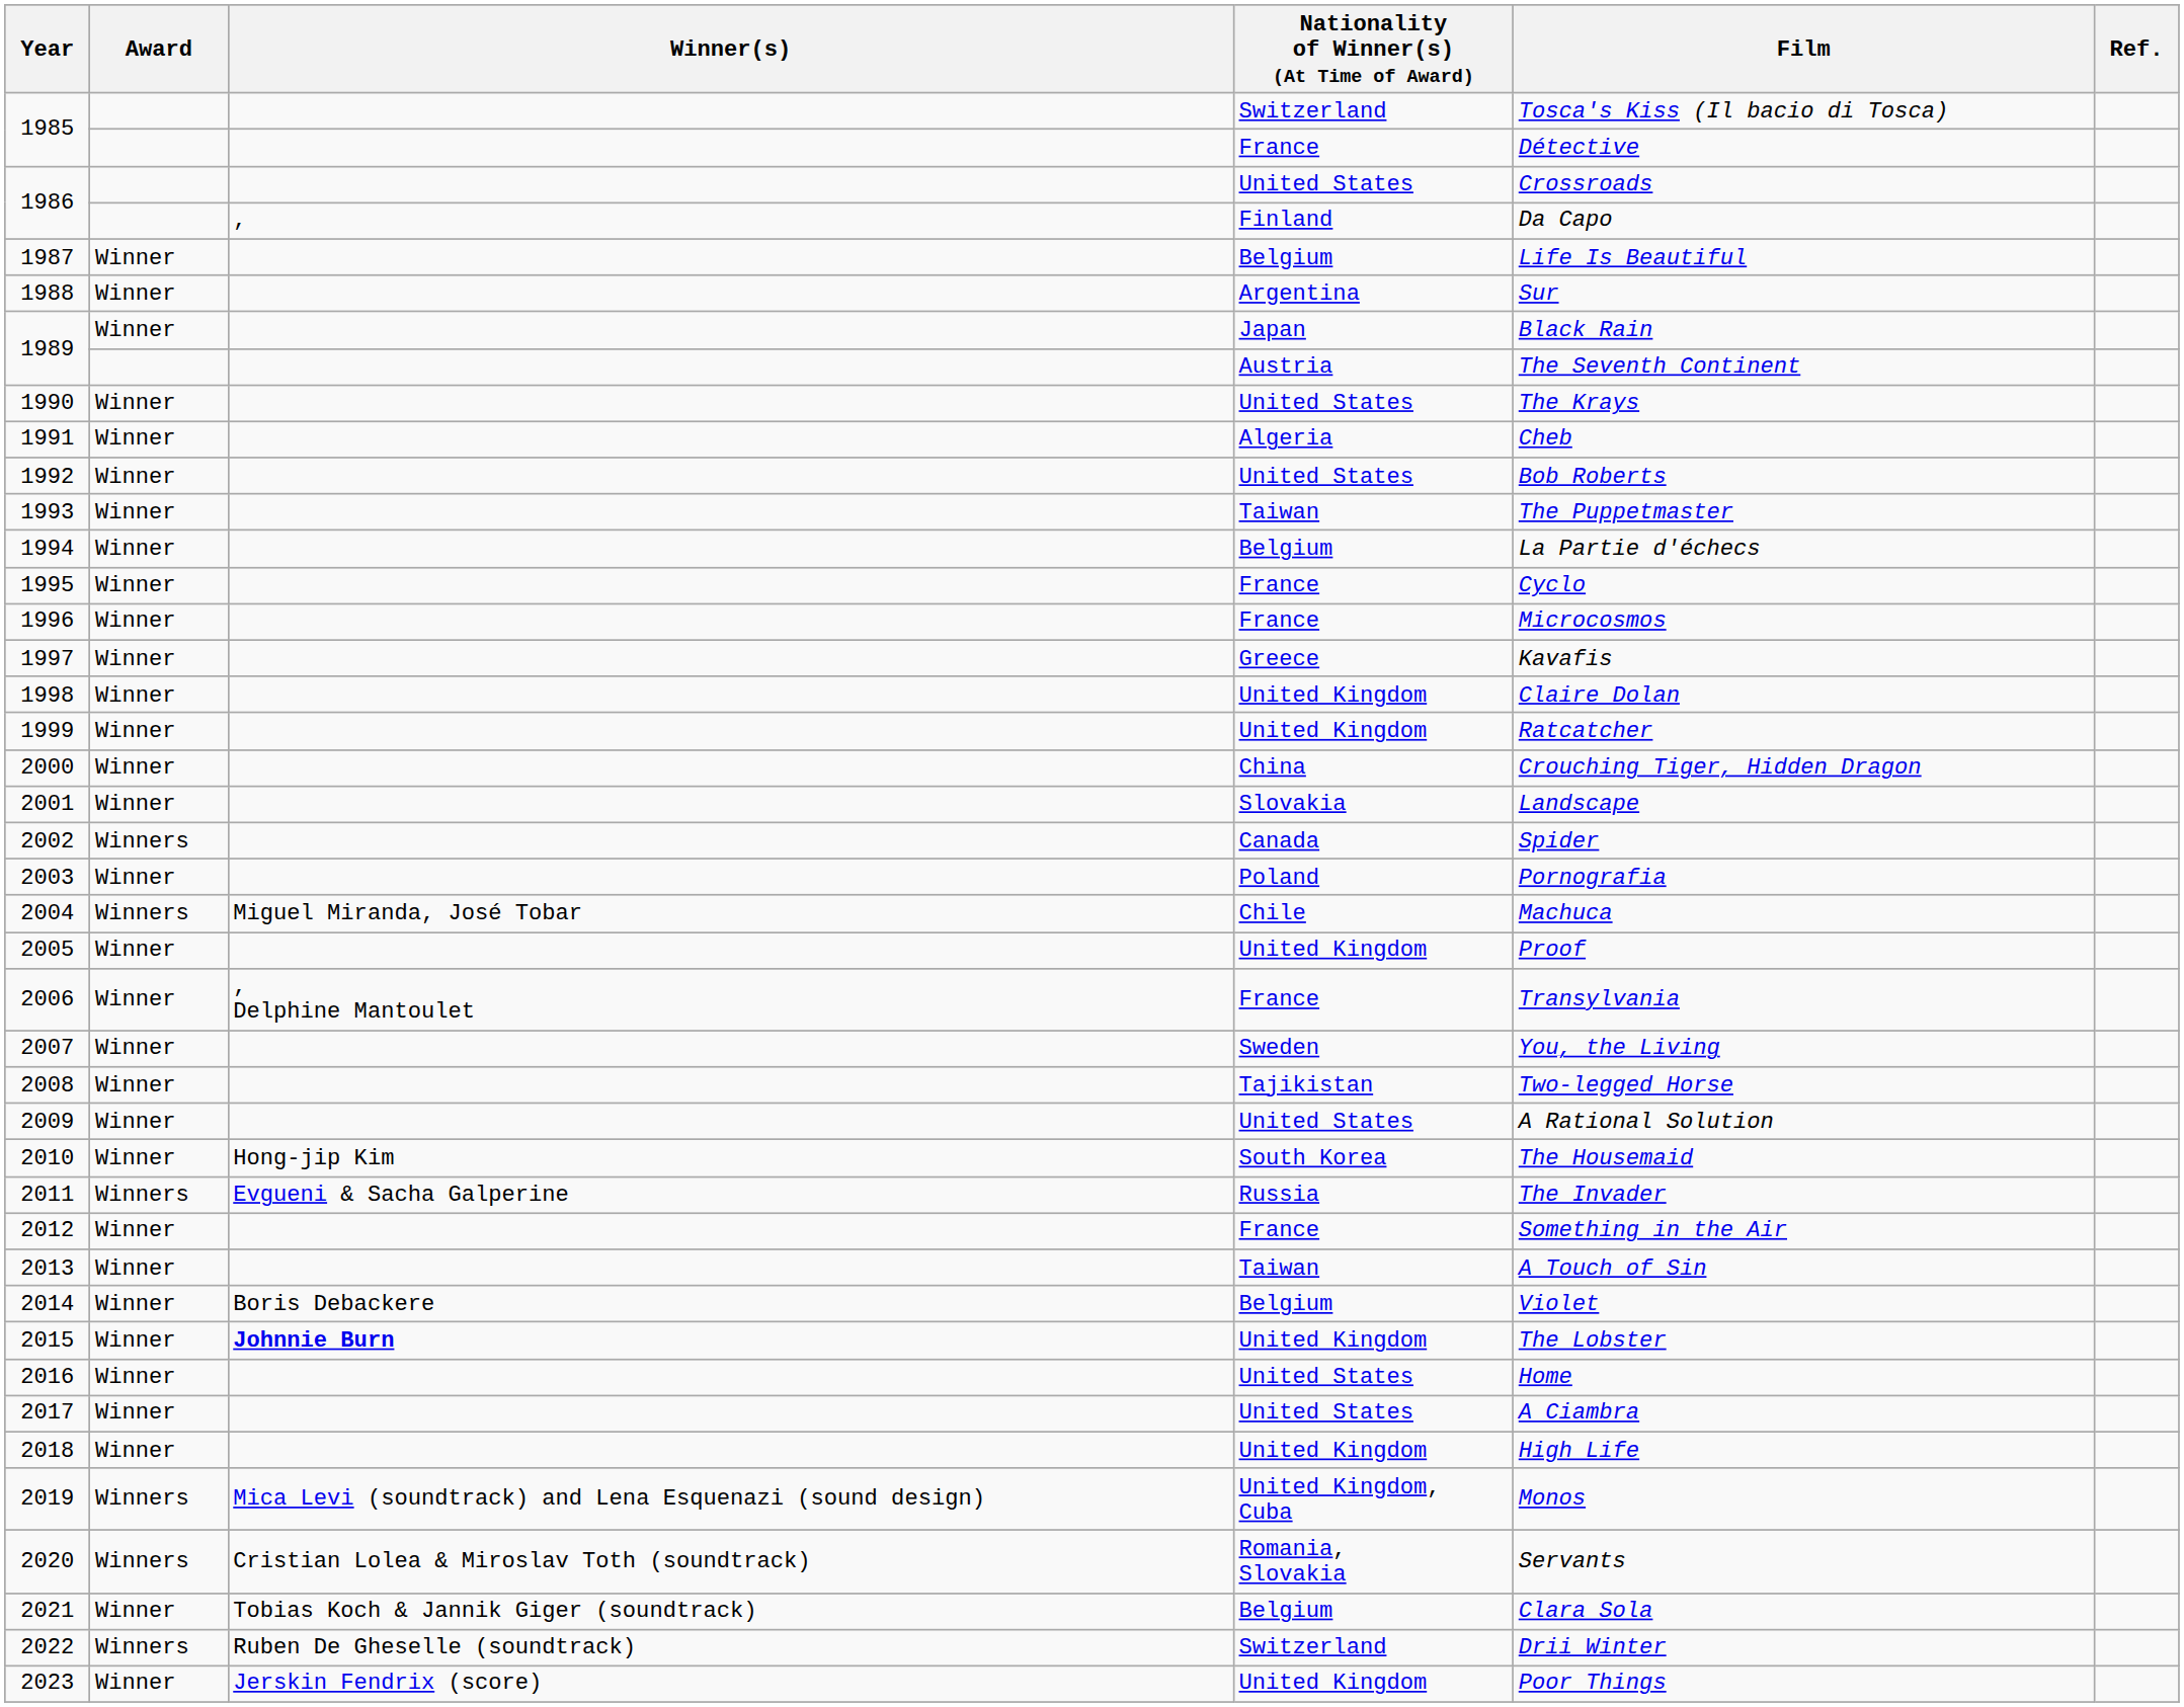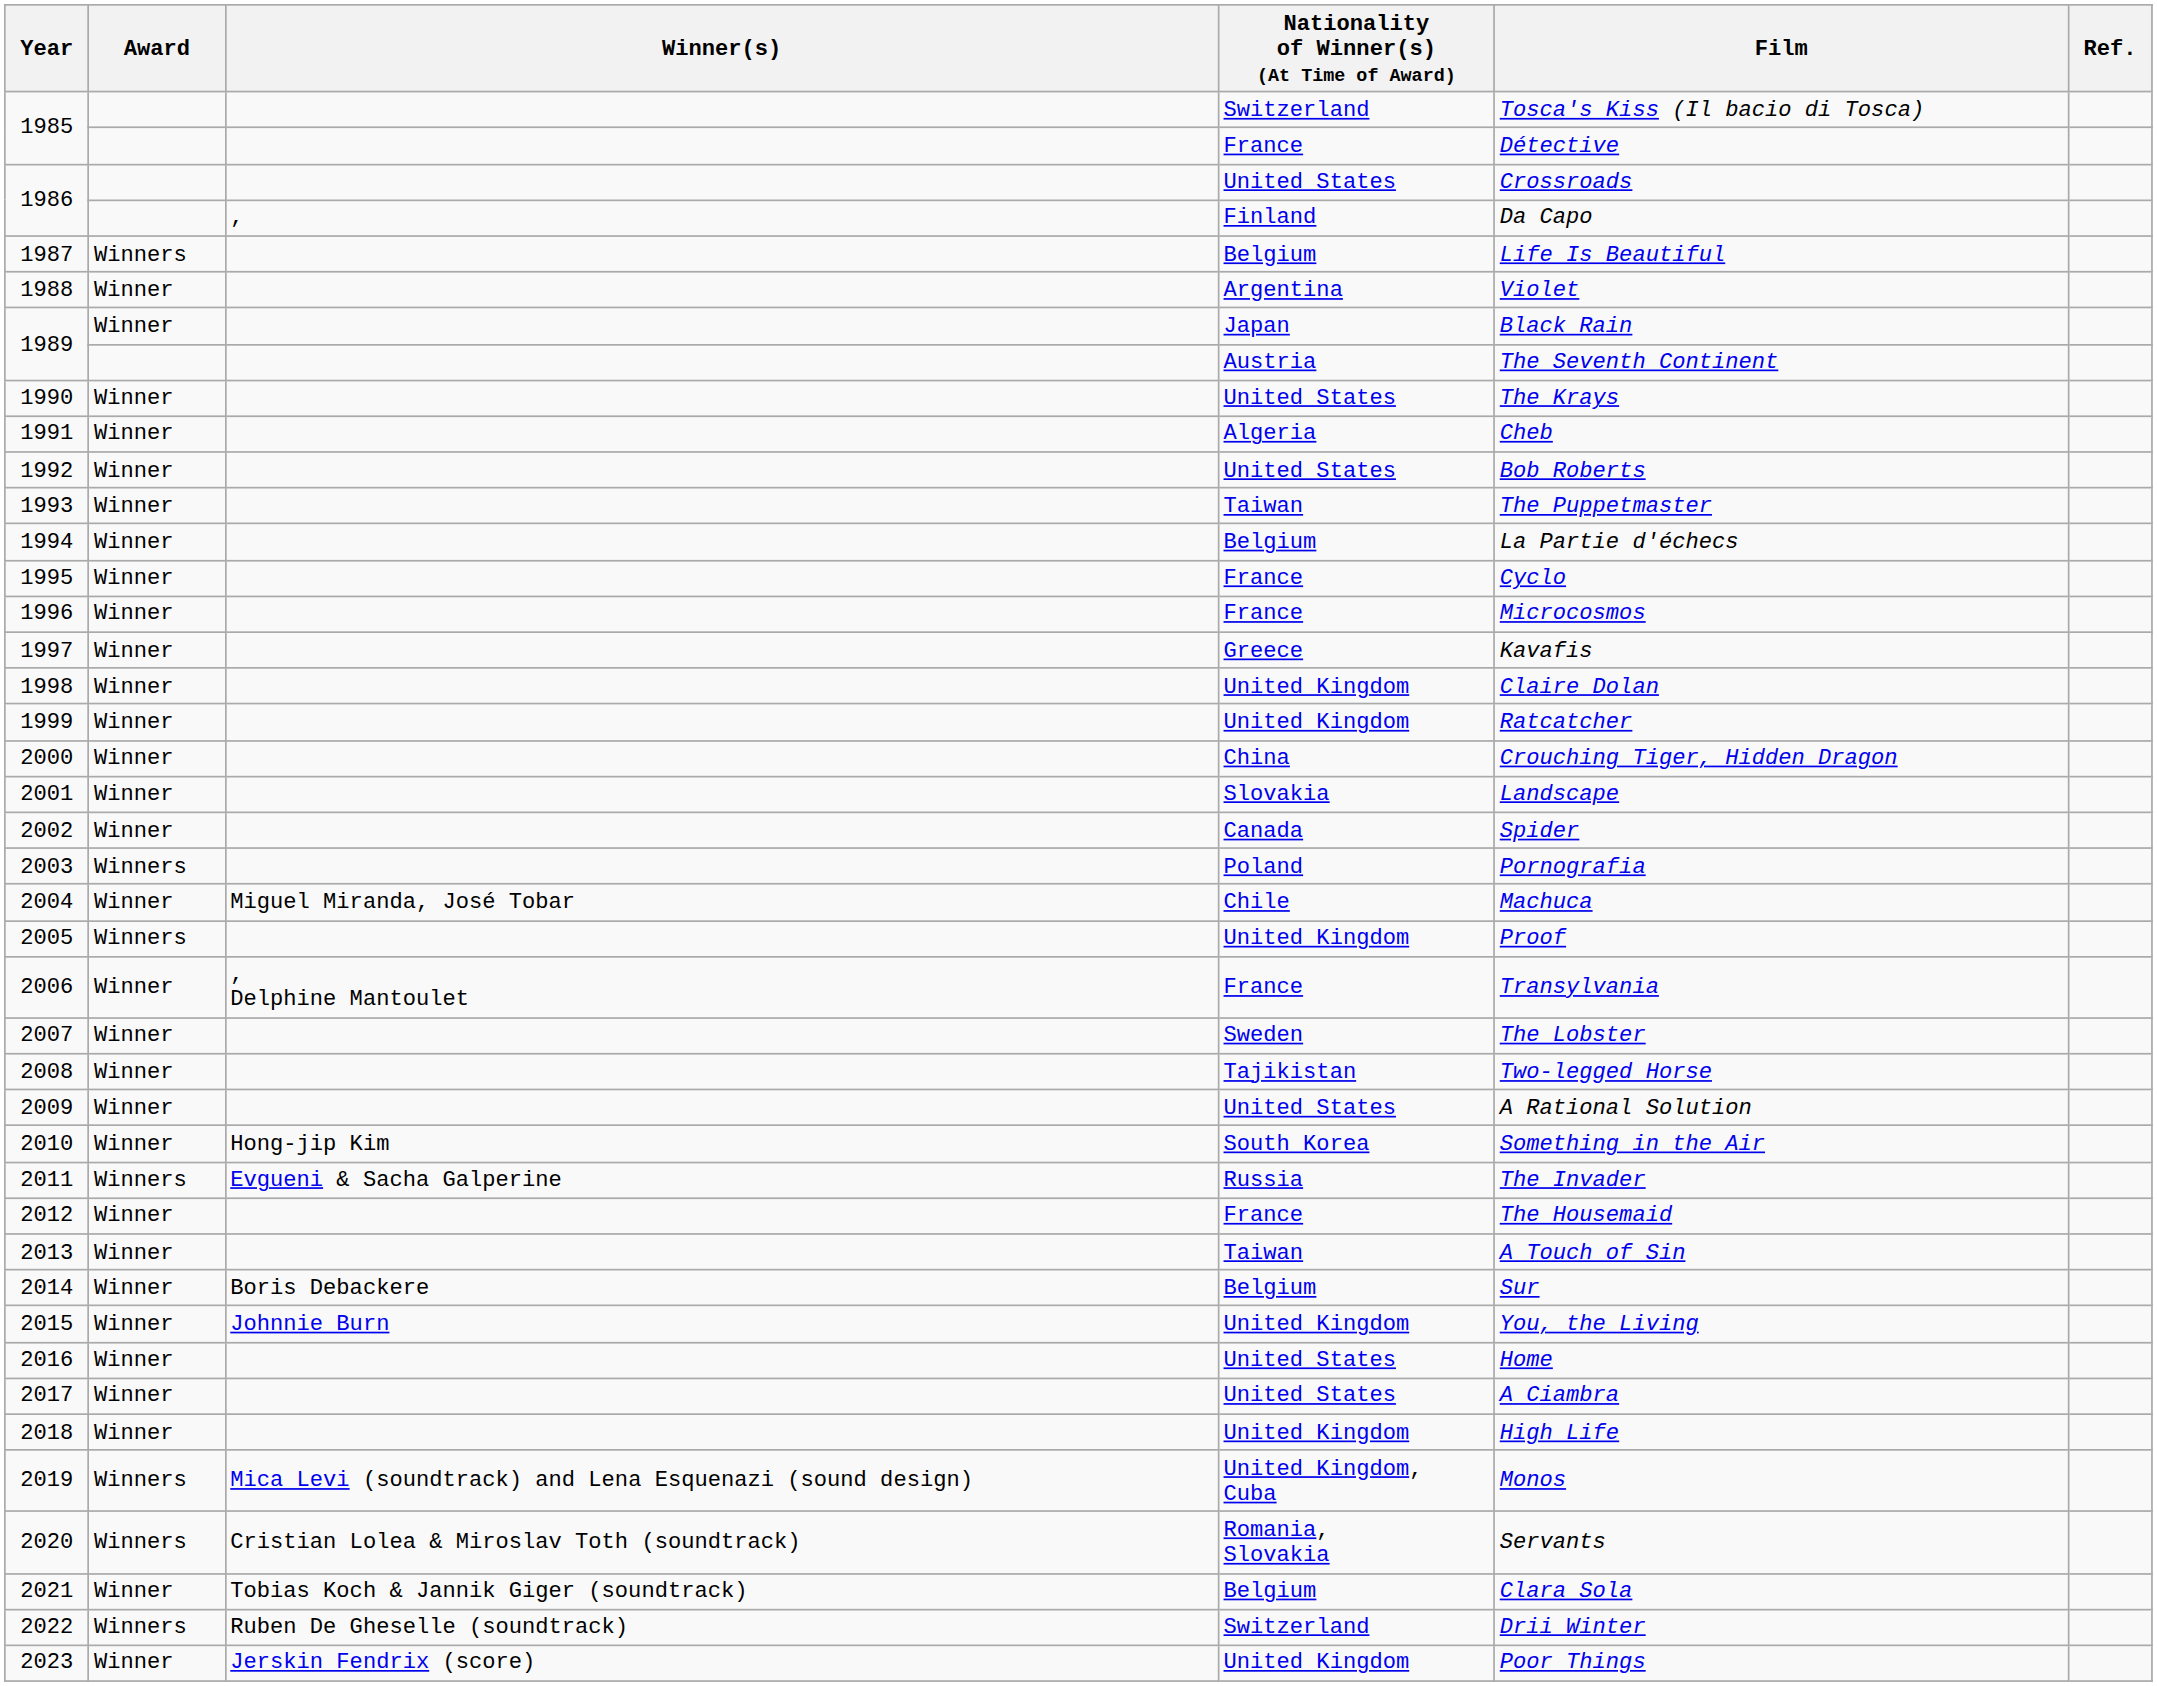 <table class="wikitable sortable" width="100%" cellpadding="0">
 <tr>
 <th scope="col">Year</th>
 <th scope="col">Award</th>
 <th scope="col">Winner(s)</th>
 <th scope="col">Nationality<br>of Winner(s)<br><small>(At Time of Award)</small></th>
 <th scope="col">Film</th>
 <th scope="col" class="unsortable">Ref.</th>
 </tr>
 <tr>
 <td rowspan="2" style="text-align:center;">1985</td>
 <td></td>
 <td></td>
 <td> <a href='#'>Switzerland</a></td>
 <td><em><a href='#'>Tosca's Kiss</a> (Il bacio di Tosca)</em></td>
 <td align="center"></td>
 </tr>
 <tr>
 <td></td>
 <td></td>
 <td> <a href='#'>France</a></td>
 <td><em><a href='#'>Détective</a></em></td>
 <td align="center"></td>
 </tr>
 <tr>
 <td rowspan="2" style="text-align:center;">1986</td>
 <td></td>
 <td></td>
 <td> <a href='#'>United States</a></td>
 <td><em><a href='#'>Crossroads</a></em></td>
 <td align="center"></td>
 </tr>
 <tr>
 <td></td>
 <td>, <br></td>
 <td> <a href='#'>Finland</a></td>
 <td><em>Da Capo</em></td>
 <td align="center"></td>
 </tr>
 <tr>
 <td style="text-align:center;">1987</td>
-<td>Winner</td>
+<td>Winners</td>
 <td></td>
 <td> <a href='#'>Belgium</a></td>
 <td><em><a href='#'>Life Is Beautiful</a></em></td>
 <td align="center"></td>
 </tr>
 <tr>
 <td style="text-align:center;">1988</td>
 <td>Winner</td>
 <td></td>
 <td> <a href='#'>Argentina</a></td>
-<td><em><a href='#'>Sur</a></em></td>
+<td><em><a href='#'>Violet</a></em></td>
 <td align="center"></td>
 </tr>
 <tr>
 <td rowspan="2" style="text-align:center;">1989</td>
 <td>Winner</td>
 <td></td>
 <td> <a href='#'>Japan</a></td>
 <td><em><a href='#'>Black Rain</a></em></td>
 <td align="center"></td>
 </tr>
 <tr>
 <td></td>
 <td></td>
 <td> <a href='#'>Austria</a></td>
 <td><em><a href='#'>The Seventh Continent</a></em></td>
 <td align="center"></td>
 </tr>
 <tr>
 <td style="text-align:center;">1990</td>
 <td>Winner</td>
 <td></td>
 <td> <a href='#'>United States</a></td>
 <td><em><a href='#'>The Krays</a></em></td>
 <td align="center"></td>
 </tr>
 <tr>
 <td style="text-align:center;">1991</td>
 <td>Winner</td>
 <td></td>
 <td> <a href='#'>Algeria</a></td>
 <td><em><a href='#'>Cheb</a></em></td>
 <td align="center"></td>
 </tr>
 <tr>
 <td style="text-align:center;">1992</td>
 <td>Winner</td>
 <td></td>
 <td> <a href='#'>United States</a></td>
 <td><em><a href='#'>Bob Roberts</a></em></td>
 <td align="center"></td>
 </tr>
 <tr>
 <td style="text-align:center;">1993</td>
 <td>Winner</td>
 <td></td>
 <td> <a href='#'>Taiwan</a></td>
 <td><em><a href='#'>The Puppetmaster</a></em></td>
 <td align="center"></td>
 </tr>
 <tr>
 <td style="text-align:center;">1994</td>
 <td>Winner</td>
 <td></td>
 <td> <a href='#'>Belgium</a></td>
 <td><em>La Partie d'échecs</em></td>
 <td align="center"></td>
 </tr>
 <tr>
 <td style="text-align:center;">1995</td>
 <td>Winner</td>
 <td></td>
 <td> <a href='#'>France</a></td>
 <td><em><a href='#'>Cyclo</a></em></td>
 <td align="center"></td>
 </tr>
 <tr>
 <td style="text-align:center;">1996</td>
 <td>Winner</td>
 <td></td>
 <td> <a href='#'>France</a></td>
 <td><em><a href='#'>Microcosmos</a></em></td>
 <td align="center"></td>
 </tr>
 <tr>
 <td style="text-align:center;">1997</td>
 <td>Winner</td>
 <td></td>
 <td> <a href='#'>Greece</a></td>
 <td><em>Kavafis</em></td>
 <td align="center"></td>
 </tr>
 <tr>
 <td style="text-align:center;">1998</td>
 <td>Winner</td>
 <td></td>
 <td> <a href='#'>United Kingdom</a></td>
 <td><em><a href='#'>Claire Dolan</a></em></td>
 <td align="center"></td>
 </tr>
 <tr>
 <td style="text-align:center;">1999</td>
 <td>Winner</td>
 <td></td>
 <td> <a href='#'>United Kingdom</a></td>
 <td><em><a href='#'>Ratcatcher</a></em></td>
 <td align="center"></td>
 </tr>
 <tr>
 <td style="text-align:center;">2000</td>
 <td>Winner</td>
 <td></td>
 <td> <a href='#'>China</a></td>
 <td><em><a href='#'>Crouching Tiger, Hidden Dragon</a></em></td>
 <td align="center"></td>
 </tr>
 <tr>
 <td style="text-align:center;">2001</td>
 <td>Winner</td>
 <td></td>
 <td> <a href='#'>Slovakia</a></td>
 <td><em><a href='#'>Landscape</a></em></td>
 <td align="center"></td>
 </tr>
 <tr>
 <td style="text-align:center;">2002</td>
-<td>Winners</td>
+<td>Winner</td>
 <td></td>
 <td> <a href='#'>Canada</a></td>
 <td><em><a href='#'>Spider</a></em></td>
 <td align="center"></td>
 </tr>
 <tr>
 <td style="text-align:center;">2003</td>
-<td>Winner</td>
+<td>Winners</td>
 <td></td>
 <td> <a href='#'>Poland</a></td>
 <td><em><a href='#'>Pornografia</a></em></td>
 <td align="center"></td>
 </tr>
 <tr>
 <td style="text-align:center;">2004</td>
-<td>Winners</td>
+<td>Winner</td>
 <td>Miguel Miranda, José Tobar</td>
 <td> <a href='#'>Chile</a></td>
 <td><em><a href='#'>Machuca</a></em></td>
 <td align="center"></td>
 </tr>
 <tr>
 <td style="text-align:center;">2005</td>
-<td>Winner</td>
+<td>Winners</td>
 <td></td>
 <td> <a href='#'>United Kingdom</a></td>
 <td><em><a href='#'>Proof</a></em></td>
 <td align="center"></td>
 </tr>
 <tr>
 <td style="text-align:center;">2006</td>
 <td>Winner</td>
 <td>, <br>Delphine Mantoulet</td>
 <td> <a href='#'>France</a></td>
 <td><em><a href='#'>Transylvania</a></em></td>
 <td align="center"></td>
 </tr>
 <tr>
 <td style="text-align:center;">2007</td>
 <td>Winner</td>
 <td></td>
 <td> <a href='#'>Sweden</a></td>
-<td><em><a href='#'>You, the Living</a></em></td>
+<td><em><a href='#'>The Lobster</a></em></td>
 <td align="center"></td>
 </tr>
 <tr>
 <td style="text-align:center;">2008</td>
 <td>Winner</td>
 <td></td>
 <td> <a href='#'>Tajikistan</a></td>
 <td><em><a href='#'>Two-legged Horse</a></em></td>
 <td align="center"></td>
 </tr>
 <tr>
 <td style="text-align:center;">2009</td>
 <td>Winner</td>
 <td></td>
 <td> <a href='#'>United States</a></td>
 <td><em>A Rational Solution</em></td>
 <td align="center"></td>
 </tr>
 <tr>
 <td style="text-align:center;">2010</td>
 <td>Winner</td>
 <td>Hong-jip Kim</td>
 <td> <a href='#'>South Korea</a></td>
-<td><em><a href='#'>The Housemaid</a></em></td>
+<td><em><a href='#'>Something in the Air</a></em></td>
 <td align="center"></td>
 </tr>
 <tr>
 <td style="text-align:center;">2011</td>
 <td>Winners</td>
 <td><a href='#'>Evgueni</a> & Sacha Galperine</td>
 <td> <a href='#'>Russia</a></td>
 <td><em><a href='#'>The Invader</a></em></td>
 <td align="center"></td>
 </tr>
 <tr>
 <td style="text-align:center;">2012</td>
 <td>Winner</td>
 <td></td>
 <td> <a href='#'>France</a></td>
-<td><em><a href='#'>Something in the Air</a></em></td>
+<td><em><a href='#'>The Housemaid</a></em></td>
 <td align="center"></td>
 </tr>
 <tr>
 <td style="text-align:center;">2013</td>
 <td>Winner</td>
 <td></td>
 <td> <a href='#'>Taiwan</a></td>
 <td><em><a href='#'>A Touch of Sin</a></em></td>
 <td align="center"></td>
 </tr>
 <tr>
 <td style="text-align:center;">2014</td>
 <td>Winner</td>
 <td>Boris Debackere</td>
 <td> <a href='#'>Belgium</a></td>
-<td><em><a href='#'>Violet</a></em></td>
+<td><em><a href='#'>Sur</a></em></td>
 <td align="center"></td>
 </tr>
 <tr>
 <td style="text-align:center;">2015</td>
 <td>Winner</td>
-<td><strong><a href='#'>Johnnie Burn</a></strong></td>
+<td><a href='#'>Johnnie Burn</a></td>
 <td> <a href='#'>United Kingdom</a></td>
-<td><em><a href='#'>The Lobster</a></em></td>
+<td><em><a href='#'>You, the Living</a></em></td>
 <td align="center"></td>
 </tr>
 <tr>
 <td style="text-align:center;">2016</td>
 <td>Winner</td>
 <td></td>
 <td> <a href='#'>United States</a></td>
 <td><em><a href='#'>Home</a></em></td>
 <td align="center"></td>
 </tr>
 <tr>
 <td style="text-align:center;">2017</td>
 <td>Winner</td>
 <td></td>
 <td> <a href='#'>United States</a></td>
 <td><em><a href='#'>A Ciambra</a></em></td>
 <td align="center"></td>
 </tr>
 <tr>
 <td style="text-align:center;">2018</td>
 <td>Winner</td>
 <td></td>
 <td> <a href='#'>United Kingdom</a></td>
 <td><em><a href='#'>High Life</a></em></td>
 <td align="center"></td>
 </tr>
 <tr>
 <td style="text-align:center;">2019</td>
 <td>Winners</td>
 <td><a href='#'>Mica Levi</a> (soundtrack) and Lena Esquenazi (sound design)</td>
 <td> <a href='#'>United Kingdom</a>,<br> <a href='#'>Cuba</a></td>
 <td><em><a href='#'>Monos</a></em></td>
 <td align="center"></td>
 </tr>
 <tr>
 <td style="text-align:center;">2020</td>
 <td>Winners</td>
 <td>Cristian Lolea & Miroslav Toth (soundtrack)</td>
 <td> <a href='#'>Romania</a>,<br> <a href='#'>Slovakia</a></td>
 <td><em>Servants</em></td>
 <td align="center"></td>
 </tr>
 <tr>
 <td style="text-align:center;">2021</td>
 <td>Winner</td>
 <td>Tobias Koch & Jannik Giger (soundtrack)</td>
 <td> <a href='#'>Belgium</a></td>
 <td><em><a href='#'>Clara Sola</a></em></td>
 <td align="center"></td>
 </tr>
 <tr>
 <td style="text-align:center;">2022</td>
 <td>Winners</td>
 <td>Ruben De Gheselle (soundtrack)</td>
 <td> <a href='#'>Switzerland</a></td>
 <td><em><a href='#'>Drii Winter</a></em></td>
 <td align="center"></td>
 </tr>
 <tr>
 <td style="text-align:center;">2023</td>
 <td>Winner</td>
 <td><a href='#'>Jerskin Fendrix</a> (score)</td>
 <td> <a href='#'>United Kingdom</a></td>
 <td><em><a href='#'>Poor Things</a></em></td>
 <td align="center"></td>
 </tr>
 </table>
